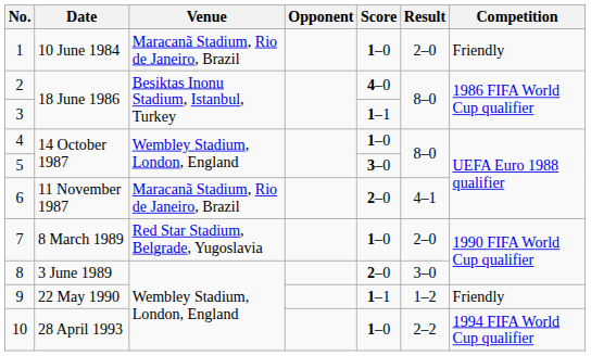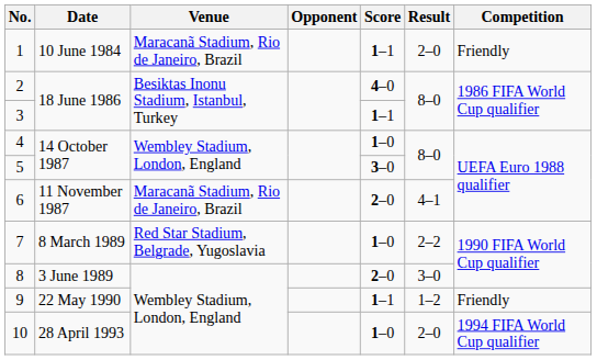 <table class="wikitable sortable">
 <tr>
 <th scope="col">No.</th>
 <th scope="col">Date</th>
 <th scope="col">Venue</th>
 <th scope="col">Opponent</th>
 <th scope="col">Score</th>
 <th scope="col">Result</th>
 <th scope="col">Competition</th>
 </tr>
 <tr>
 <td align="center">1</td>
 <td>10 June 1984</td>
 <td><a href='#'>Maracanã Stadium</a>, <a href='#'>Rio de Janeiro</a>, Brazil</td>
 <td></td>
-<td align="center"><strong>1</strong>–0</td>
+<td align="center"><strong>1</strong>–1</td>
 <td align="center">2–0</td>
 <td>Friendly</td>
 </tr>
 <tr>
 <td align="center">2</td>
 <td rowspan="2">18 June 1986</td>
 <td rowspan="2"><a href='#'>Besiktas Inonu Stadium</a>, <a href='#'>Istanbul</a>, Turkey</td>
 <td rowspan="2"></td>
 <td align="center"><strong>4</strong>–0</td>
 <td rowspan="2" align="center">8–0</td>
 <td rowspan="2"><a href='#'>1986 FIFA World Cup qualifier</a></td>
 </tr>
 <tr>
 <td align="center">3</td>
 <td align="center"><strong>1</strong>–1</td>
 </tr>
 <tr>
 <td align="center">4</td>
 <td rowspan="2">14 October 1987</td>
 <td rowspan="2"><a href='#'>Wembley Stadium</a>, <a href='#'>London</a>, England</td>
 <td rowspan="2"></td>
 <td align="center"><strong>1</strong>–0</td>
 <td rowspan="2" align="center">8–0</td>
 <td rowspan="3"><a href='#'>UEFA Euro 1988 qualifier</a></td>
 </tr>
 <tr>
 <td align="center">5</td>
 <td align="center"><strong>3</strong>–0</td>
 </tr>
 <tr>
 <td align="center">6</td>
 <td>11 November 1987</td>
 <td><a href='#'>Maracanã Stadium</a>, <a href='#'>Rio de Janeiro</a>, Brazil</td>
 <td></td>
 <td align="center"><strong>2</strong>–0</td>
 <td align="center">4–1</td>
 </tr>
 <tr>
 <td align="center">7</td>
 <td>8 March 1989</td>
 <td><a href='#'>Red Star Stadium</a>, <a href='#'>Belgrade</a>, Yugoslavia</td>
 <td></td>
 <td align="center"><strong>1</strong>–0</td>
-<td align="center">2–0</td>
+<td align="center">2–2</td>
 <td rowspan="2"><a href='#'>1990 FIFA World Cup qualifier</a></td>
 </tr>
 <tr>
 <td align="center">8</td>
 <td>3 June 1989</td>
 <td rowspan="3">Wembley Stadium, London, England</td>
 <td></td>
 <td align="center"><strong>2</strong>–0</td>
 <td align="center">3–0</td>
 </tr>
 <tr>
 <td align="center">9</td>
 <td>22 May 1990</td>
 <td></td>
 <td align="center"><strong>1</strong>–1</td>
 <td align="center">1–2</td>
 <td>Friendly</td>
 </tr>
 <tr>
 <td align="center">10</td>
 <td>28 April 1993</td>
 <td></td>
 <td align="center"><strong>1</strong>–0</td>
-<td align="center">2–2</td>
+<td align="center">2–0</td>
 <td><a href='#'>1994 FIFA World Cup qualifier</a></td>
 </tr>
 </table>
